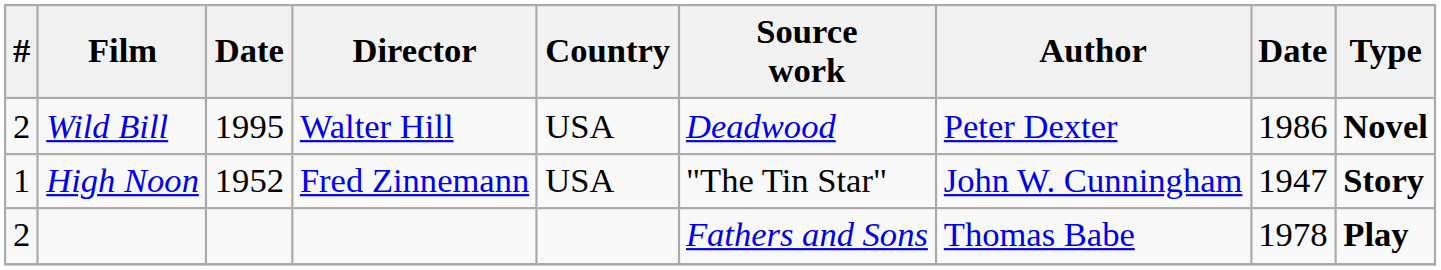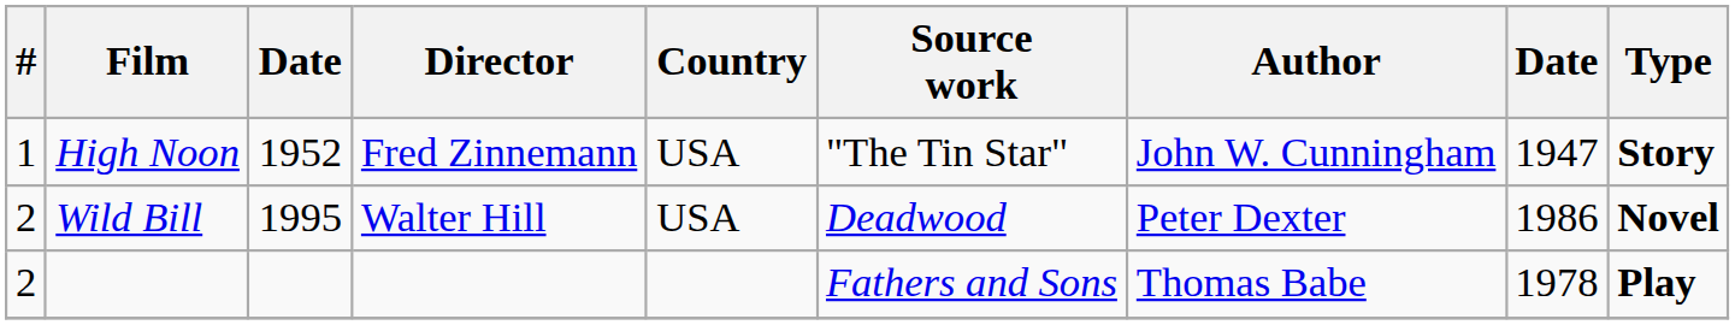 <table class="wikitable">
 <tr>
 <th>#</th>
 <th>Film</th>
 <th>Date</th>
 <th>Director</th>
 <th>Country</th>
 <th>Source<br>work</th>
 <th>Author</th>
 <th>Date</th>
 <th>Type</th>
 </tr>
 <tr>
+<td>1</td>
+<td><em><a href='#'>High Noon</a></em></td>
+<td>1952</td>
+<td><a href='#'>Fred Zinnemann</a></td>
+<td>USA</td>
+<td>"The Tin Star"</td>
+<td><a href='#'>John W. Cunningham</a></td>
+<td>1947</td>
+<td><strong>Story</strong></td>
+</tr>
+<tr>
 <td>2</td>
 <td><em><a href='#'>Wild Bill</a></em></td>
 <td>1995</td>
 <td><a href='#'>Walter Hill</a></td>
 <td>USA</td>
 <td><em><a href='#'>Deadwood</a></em></td>
 <td><a href='#'>Peter Dexter</a></td>
 <td>1986</td>
 <td><strong>Novel</strong></td>
-</tr>
-<tr>
-<td>1</td>
-<td><em><a href='#'>High Noon</a></em></td>
-<td>1952</td>
-<td><a href='#'>Fred Zinnemann</a></td>
-<td>USA</td>
-<td>"The Tin Star"</td>
-<td><a href='#'>John W. Cunningham</a></td>
-<td>1947</td>
-<td><strong>Story</strong></td>
 </tr>
 <tr>
 <td>2</td>
 <td></td>
 <td></td>
 <td></td>
 <td></td>
 <td><em><a href='#'>Fathers and Sons</a></em></td>
 <td><a href='#'>Thomas Babe</a></td>
 <td>1978</td>
 <td><strong>Play</strong></td>
 </tr>
 <tr>
 </tr>
 </table>
